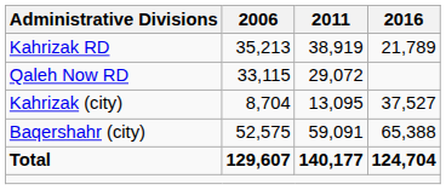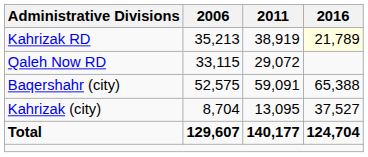 <table class="wikitable">
 <tr>
 <th>Administrative Divisions</th>
 <th>2006</th>
 <th>2011</th>
 <th>2016</th>
 </tr>
 <tr>
 <td><a href='#'>Kahrizak RD</a></td>
 <td style="text-align: right;">35,213</td>
 <td style="text-align: right;">38,919</td>
-<td style="text-align: right;">21,789</td>
+<td style="background: lightyellow; text-align: right;">21,789</td>
 </tr>
 <tr>
 <td><a href='#'>Qaleh Now RD</a></td>
 <td style="text-align: right;">33,115</td>
 <td style="text-align: right;">29,072</td>
 <td style="text-align: right;"></td>
 </tr>
 <tr>
+<td><a href='#'>Baqershahr</a> (city)</td>
+<td style="text-align: right;">52,575</td>
+<td style="text-align: right;">59,091</td>
+<td style="text-align: right;">65,388</td>
+</tr>
+<tr>
 <td><a href='#'>Kahrizak</a> (city)</td>
 <td style="text-align: right;">8,704</td>
 <td style="text-align: right;">13,095</td>
 <td style="text-align: right;">37,527</td>
-</tr>
-<tr>
-<td><a href='#'>Baqershahr</a> (city)</td>
-<td style="text-align: right;">52,575</td>
-<td style="text-align: right;">59,091</td>
-<td style="text-align: right;">65,388</td>
 </tr>
 <tr>
 <td><strong>Total</strong></td>
 <td style="text-align: right;"><strong>129,607</strong></td>
 <td style="text-align: right;"><strong>140,177</strong></td>
 <td style="text-align: right;"><strong>124,704</strong></td>
 </tr>
 <tr>
 <td colspan=4></td>
 </tr>
 </table>
